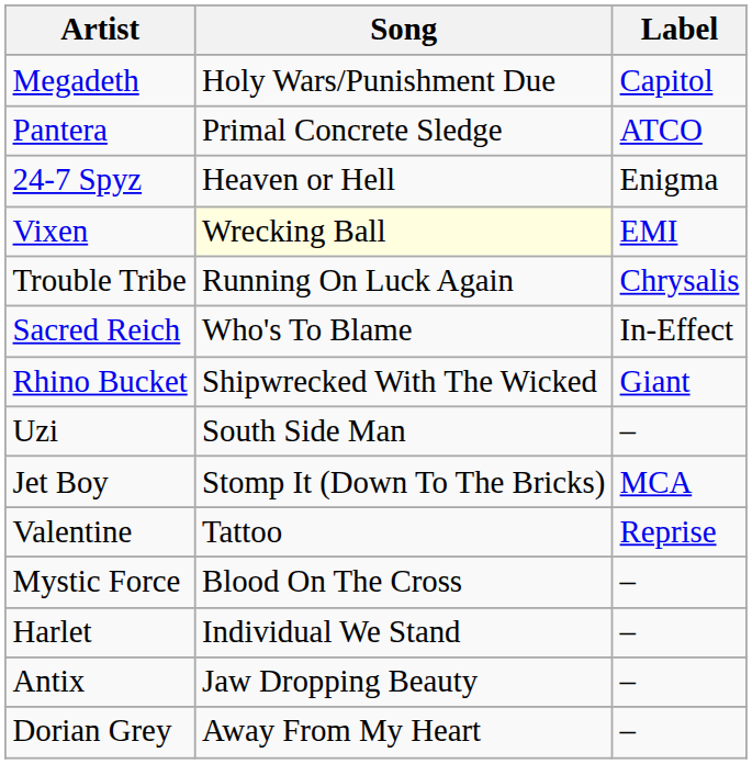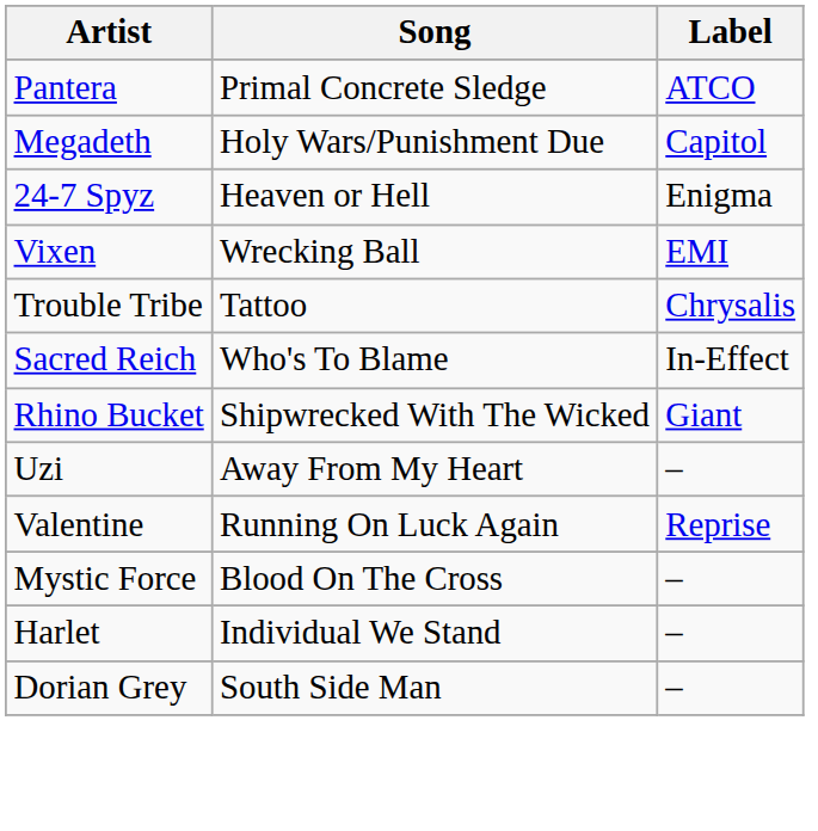 <table class="wikitable">
 <tr>
 <th>Artist</th>
 <th>Song</th>
 <th>Label</th>
 </tr>
 <tr>
+<td><a href='#'>Pantera</a></td>
+<td>Primal Concrete Sledge</td>
+<td><a href='#'>ATCO</a></td>
+</tr>
+<tr>
 <td><a href='#'>Megadeth</a></td>
 <td>Holy Wars/Punishment Due</td>
 <td><a href='#'>Capitol</a></td>
-</tr>
-<tr>
-<td><a href='#'>Pantera</a></td>
-<td>Primal Concrete Sledge</td>
-<td><a href='#'>ATCO</a></td>
 </tr>
 <tr>
 <td><a href='#'>24-7 Spyz</a></td>
 <td>Heaven or Hell</td>
 <td>Enigma</td>
 </tr>
 <tr>
 <td><a href='#'>Vixen</a></td>
-<td style="background: lightyellow;">Wrecking Ball</td>
+<td>Wrecking Ball</td>
 <td><a href='#'>EMI</a></td>
 </tr>
 <tr>
 <td>Trouble Tribe</td>
-<td>Running On Luck Again</td>
+<td>Tattoo</td>
 <td><a href='#'>Chrysalis</a></td>
 </tr>
 <tr>
 <td><a href='#'>Sacred Reich</a></td>
 <td>Who's To Blame</td>
 <td>In-Effect</td>
 </tr>
 <tr>
 <td><a href='#'>Rhino Bucket</a></td>
 <td>Shipwrecked With The Wicked</td>
 <td><a href='#'>Giant</a></td>
 </tr>
 <tr>
 <td>Uzi</td>
-<td>South Side Man</td>
+<td>Away From My Heart</td>
 <td>–</td>
 </tr>
 <tr>
-<td>Jet Boy</td>
-<td>Stomp It (Down To The Bricks)</td>
-<td><a href='#'>MCA</a></td>
-</tr>
-<tr>
 <td>Valentine</td>
-<td>Tattoo</td>
+<td>Running On Luck Again</td>
 <td><a href='#'>Reprise</a></td>
 </tr>
 <tr>
 <td>Mystic Force</td>
 <td>Blood On The Cross</td>
 <td>–</td>
 </tr>
 <tr>
 <td>Harlet</td>
 <td>Individual We Stand</td>
 <td>–</td>
 </tr>
 <tr>
-<td>Antix</td>
-<td>Jaw Dropping Beauty</td>
-<td>–</td>
-</tr>
-<tr>
 <td>Dorian Grey</td>
-<td>Away From My Heart</td>
+<td>South Side Man</td>
 <td>–</td>
 </tr>
 </table>
